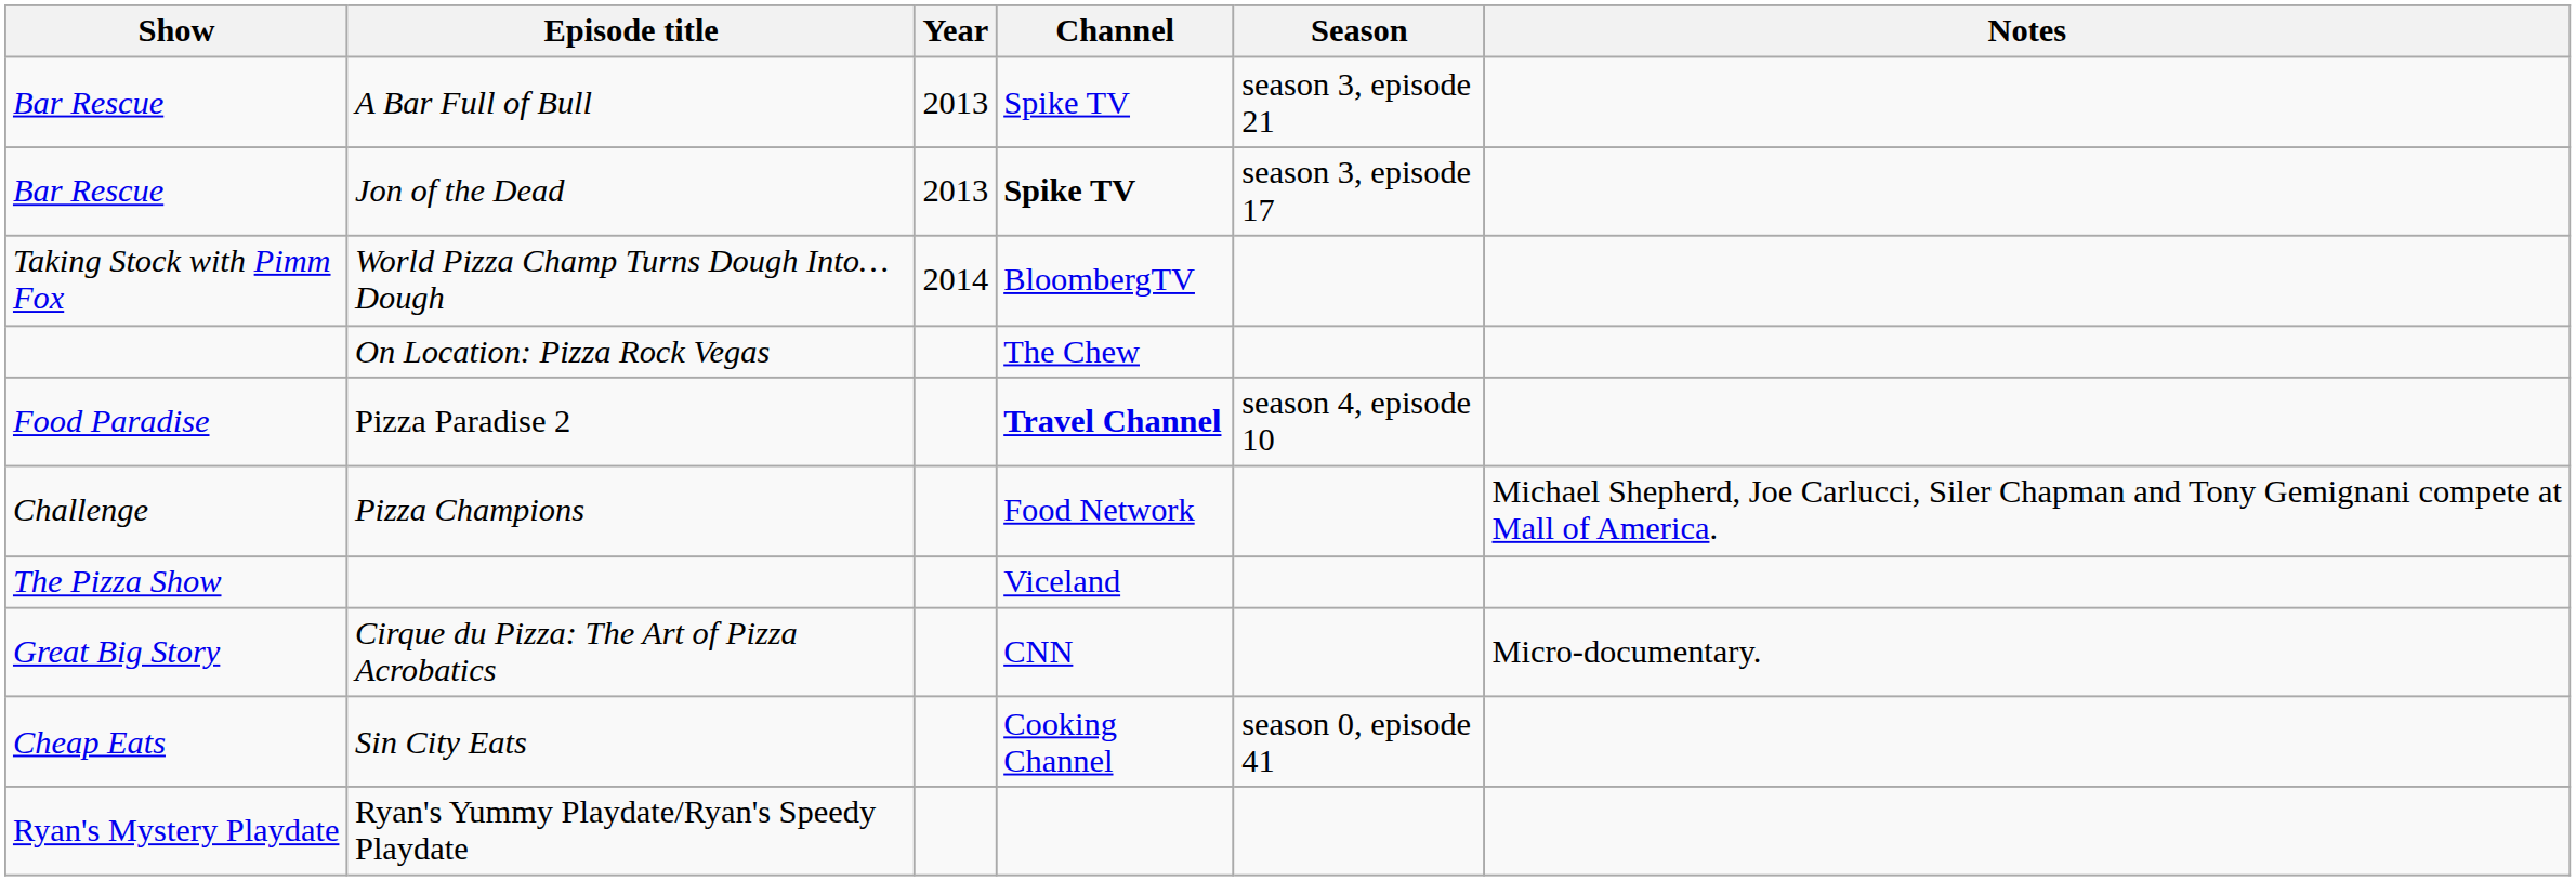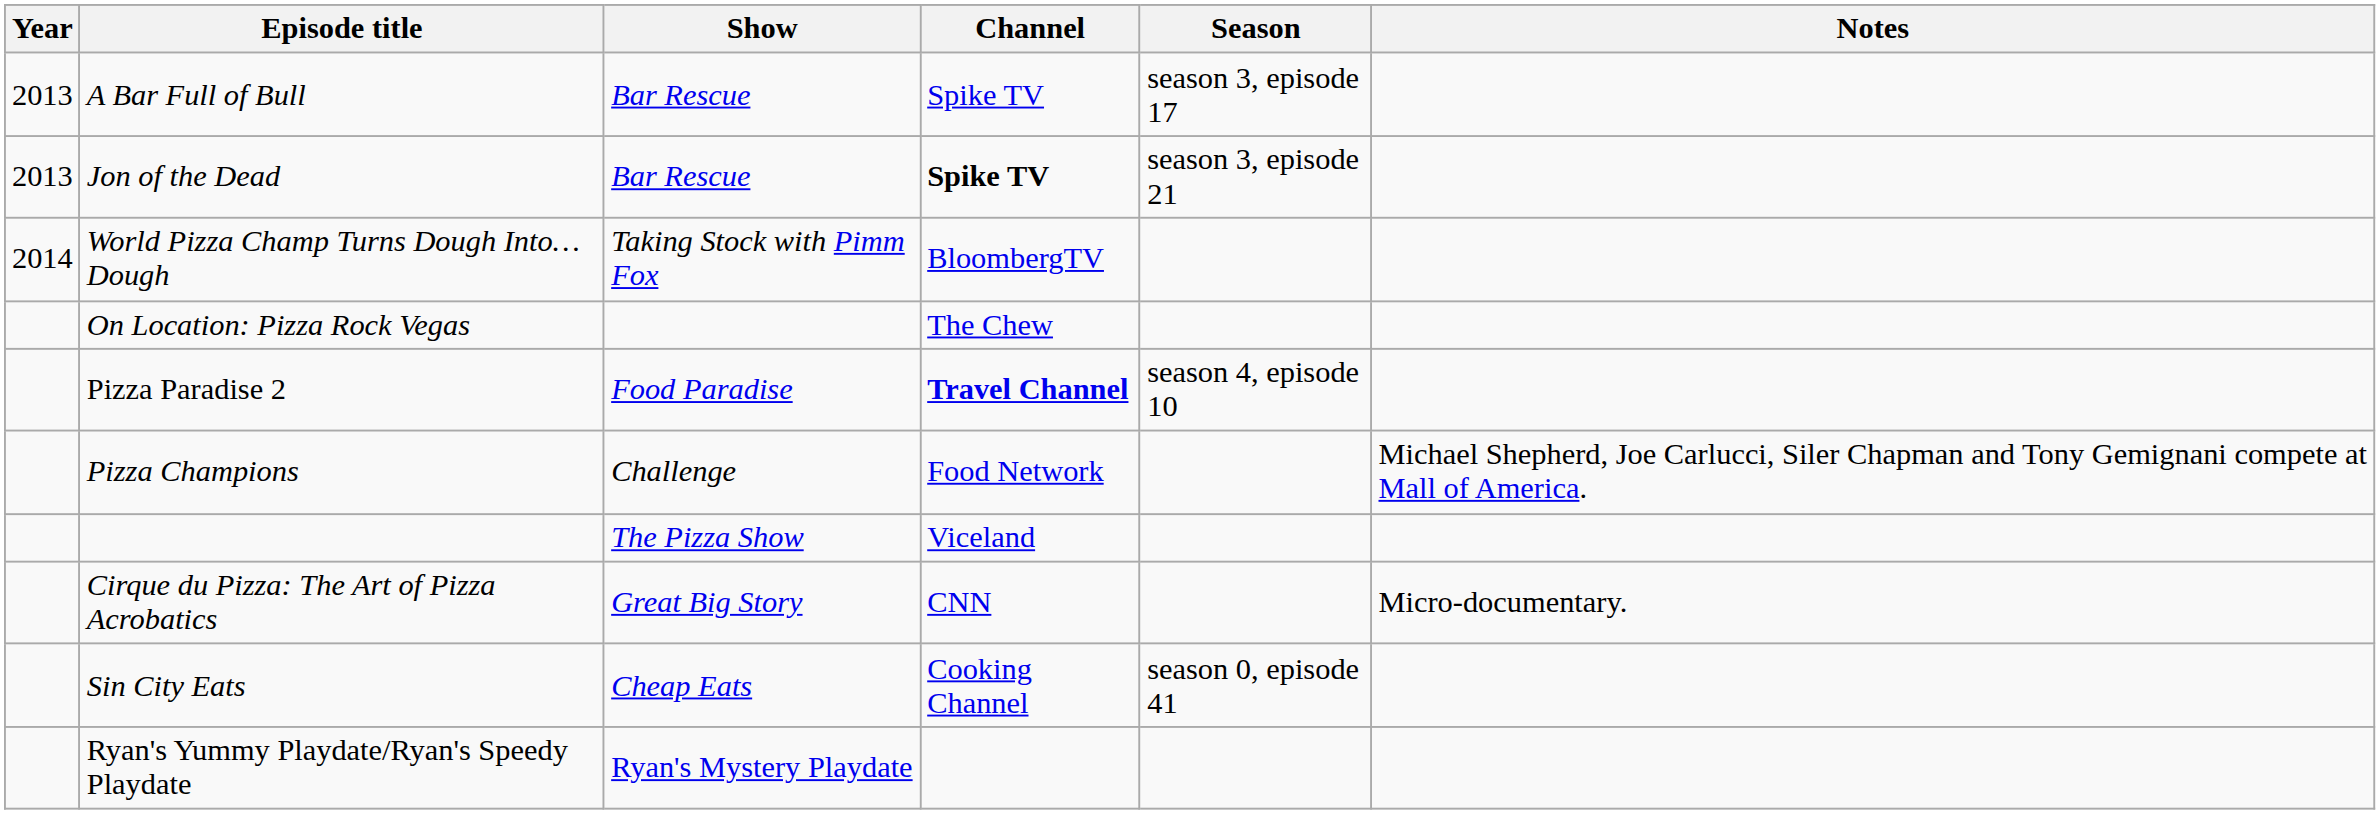 <table class="wikitable">
 <tr>
+<th>Year</th>
+<th>Episode title</th>
 <th>Show</th>
-<th>Episode title</th>
-<th>Year</th>
 <th>Channel</th>
 <th>Season</th>
 <th>Notes</th>
 </tr>
 <tr>
+<td>2013</td>
+<td><em>A Bar Full of Bull</em></td>
 <td><em><a href='#'>Bar Rescue</a></em></td>
-<td><em>A Bar Full of Bull</em></td>
+<td><a href='#'>Spike TV</a></td>
+<td>season 3, episode 17</td>
+<td></td>
+</tr>
+<tr>
 <td>2013</td>
-<td><a href='#'>Spike TV</a></td>
+<td><em>Jon of the Dead</em></td>
+<td><em><a href='#'>Bar Rescue</a></em></td>
+<td><strong>Spike TV</strong></td>
 <td>season 3, episode 21</td>
 <td></td>
 </tr>
 <tr>
-<td><em><a href='#'>Bar Rescue</a></em></td>
-<td><em>Jon of the Dead</em></td>
-<td>2013</td>
-<td><strong>Spike TV</strong></td>
-<td>season 3, episode 17</td>
-<td></td>
-</tr>
-<tr>
+<td>2014</td>
+<td><em>World Pizza Champ Turns Dough Into…Dough</em></td>
 <td><em>Taking Stock with <a href='#'>Pimm Fox</a></em></td>
-<td><em>World Pizza Champ Turns Dough Into…Dough</em></td>
-<td>2014</td>
 <td><a href='#'>BloombergTV</a></td>
 <td></td>
 <td></td>
 </tr>
 <tr>
 <td></td>
 <td><em>On Location: Pizza Rock Vegas</em></td>
 <td></td>
 <td><a href='#'>The Chew</a></td>
 <td></td>
 <td></td>
 </tr>
 <tr>
+<td></td>
+<td>Pizza Paradise 2</td>
 <td><em><a href='#'>Food Paradise</a></em></td>
-<td>Pizza Paradise 2</td>
-<td></td>
 <td><strong><a href='#'>Travel Channel</a></strong></td>
 <td>season 4, episode 10</td>
 <td></td>
 </tr>
 <tr>
+<td></td>
+<td><em>Pizza Champions</em></td>
 <td><em>Challenge</em></td>
-<td><em>Pizza Champions</em></td>
-<td></td>
 <td><a href='#'>Food Network</a></td>
 <td></td>
 <td>Michael Shepherd, Joe Carlucci, Siler Chapman and Tony Gemignani compete at <a href='#'>Mall of America</a>.</td>
 </tr>
 <tr>
-<td><em><a href='#'>The Pizza Show</a></em></td>
 <td></td>
 <td></td>
+<td><em><a href='#'>The Pizza Show</a></em></td>
 <td><a href='#'>Viceland</a></td>
 <td></td>
 <td></td>
 </tr>
 <tr>
+<td></td>
+<td><em>Cirque du Pizza: The Art of Pizza Acrobatics</em></td>
 <td><em><a href='#'>Great Big Story</a></em></td>
-<td><em>Cirque du Pizza: The Art of Pizza Acrobatics</em></td>
-<td></td>
 <td><a href='#'>CNN</a></td>
 <td></td>
 <td>Micro-documentary.</td>
 </tr>
 <tr>
+<td></td>
+<td><em>Sin City Eats</em></td>
 <td><a href='#'><em>Cheap Eats</em></a></td>
-<td><em>Sin City Eats</em></td>
-<td></td>
 <td><a href='#'>Cooking Channel</a></td>
 <td>season 0, episode 41</td>
 <td></td>
 </tr>
 <tr>
+<td></td>
+<td>Ryan's Yummy Playdate/Ryan's Speedy Playdate</td>
 <td><a href='#'>Ryan's Mystery Playdate</a></td>
-<td>Ryan's Yummy Playdate/Ryan's Speedy Playdate</td>
-<td></td>
 <td></td>
 <td></td>
 <td></td>
 </tr>
 </table>
